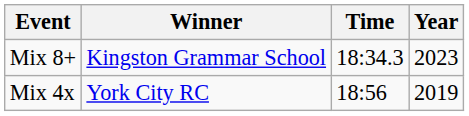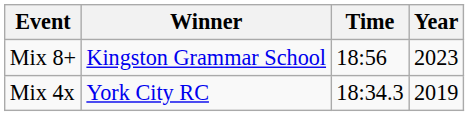 <table class="wikitable">
 <tr>
 <th>Event</th>
 <th>Winner</th>
 <th>Time</th>
 <th>Year</th>
 </tr>
 <tr>
 <td>Mix 8+</td>
 <td><a href='#'>Kingston Grammar School</a> </td>
-<td>18:34.3</td>
+<td>18:56</td>
 <td>2023</td>
 </tr>
 <tr>
 <td>Mix 4x</td>
 <td><a href='#'>York City RC</a> </td>
-<td>18:56</td>
+<td>18:34.3</td>
 <td>2019</td>
 </tr>
 </table>
